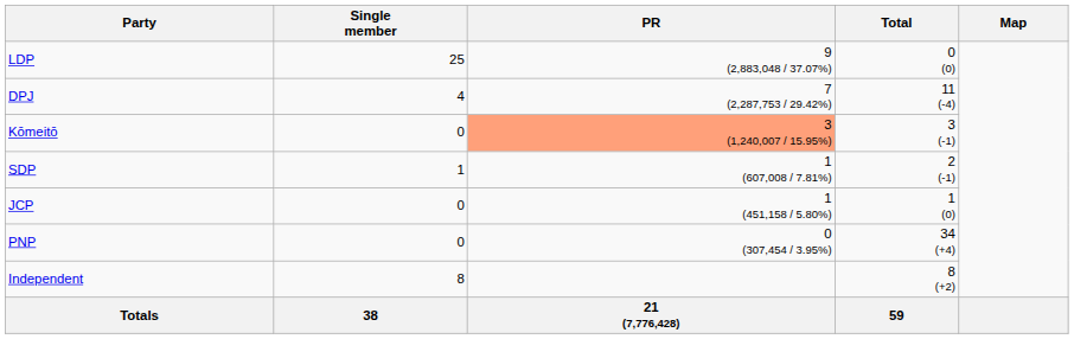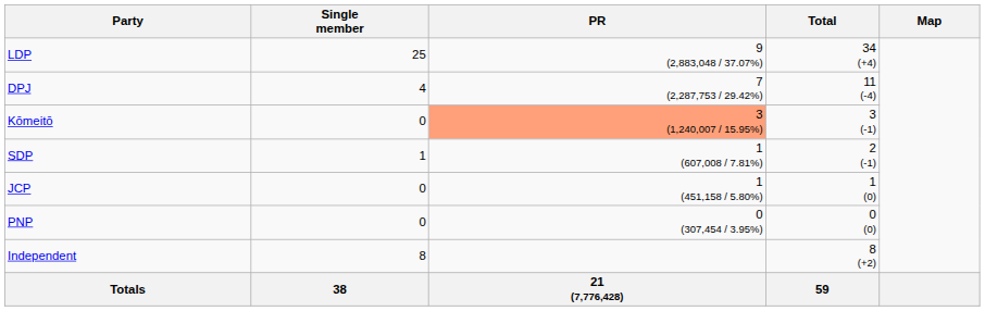 <table class="wikitable" width="100%">
 <tr>
 <th>Party</th>
 <th>Single<br>member</th>
 <th>PR</th>
 <th>Total</th>
 <th>Map</th>
 </tr>
 <tr>
 <td><a href='#'>LDP</a></td>
 <td align="right">25</td>
 <td align="right">9<br><small>(2,883,048 / 37.07%)</small></td>
-<td align="right">0<br><small>(0)</small></td>
+<td align="right">34<br><small>(+4)</small></td>
 <td rowspan=7 align="center"></td>
 </tr>
 <tr>
 <td><a href='#'>DPJ</a></td>
 <td align="right">4</td>
 <td align="right">7<br><small>(2,287,753 / 29.42%)</small></td>
 <td align="right">11<br><small>(-4)</small></td>
 </tr>
 <tr>
 <td><a href='#'>Kōmeitō</a></td>
 <td align="right">0</td>
 <td align="right" style="background: lightsalmon;">3<br><small>(1,240,007 / 15.95%)</small></td>
 <td align="right">3<br><small>(-1)</small></td>
 </tr>
 <tr>
 <td><a href='#'>SDP</a></td>
 <td align="right">1</td>
 <td align="right">1<br><small>(607,008 / 7.81%)</small></td>
 <td align="right">2<br><small>(-1)</small></td>
 </tr>
 <tr>
 <td><a href='#'>JCP</a></td>
 <td align="right">0</td>
 <td align="right">1<br><small>(451,158 / 5.80%)</small></td>
 <td align="right">1<br><small>(0)</small></td>
 </tr>
 <tr>
 <td><a href='#'>PNP</a></td>
 <td align="right">0</td>
 <td align="right">0<br><small>(307,454 / 3.95%)</small></td>
-<td align="right">34<br><small>(+4)</small></td>
+<td align="right">0<br><small>(0)</small></td>
 </tr>
 <tr>
 <td><a href='#'>Independent</a></td>
 <td align="right">8</td>
 <td align="right"></td>
 <td align="right">8<br><small>(+2)</small></td>
 </tr>
 <tr bgcolor=lightgrey>
 <th><strong>Totals</strong></th>
 <th align="right">38</th>
 <th align="right">21<br><small>(7,776,428)</small></th>
 <th align="right">59</th>
 <th></th>
 </tr>
 </table>
